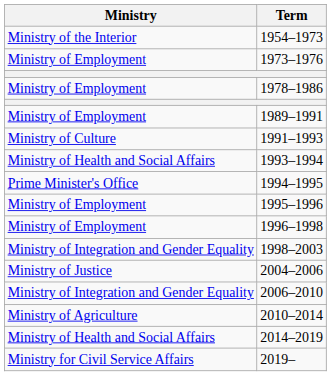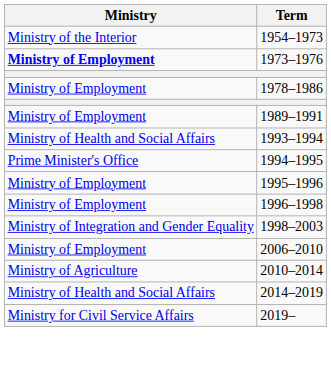 <table class="wikitable">
 <tr>
 <th>Ministry</th>
 <th>Term</th>
 </tr>
 <tr>
 <td><a href='#'>Ministry of the Interior</a></td>
 <td>1954–1973</td>
 </tr>
 <tr>
-<td><a href='#'>Ministry of Employment</a></td>
+<td><strong><a href='#'>Ministry of Employment</a></strong></td>
 <td>1973–1976</td>
 </tr>
 <tr>
 <th colspan="2"></th>
 </tr>
 <tr>
 <td><a href='#'>Ministry of Employment</a></td>
 <td>1978–1986</td>
 </tr>
 <tr>
 <th colspan="2"></th>
 </tr>
 <tr>
 <td><a href='#'>Ministry of Employment</a></td>
 <td>1989–1991</td>
-</tr>
-<tr>
-<td><a href='#'>Ministry of Culture</a></td>
-<td>1991–1993</td>
 </tr>
 <tr>
 <td><a href='#'>Ministry of Health and Social Affairs</a></td>
 <td>1993–1994</td>
 </tr>
 <tr>
 <td><a href='#'>Prime Minister's Office</a></td>
 <td>1994–1995</td>
 </tr>
 <tr>
 <td><a href='#'>Ministry of Employment</a></td>
 <td>1995–1996</td>
 </tr>
 <tr>
 <td><a href='#'>Ministry of Employment</a></td>
 <td>1996–1998</td>
 </tr>
 <tr>
 <td><a href='#'>Ministry of Integration and Gender Equality</a></td>
 <td>1998–2003</td>
 </tr>
 <tr>
-<td><a href='#'>Ministry of Justice</a></td>
-<td>2004–2006</td>
-</tr>
-<tr>
-<td><a href='#'>Ministry of Integration and Gender Equality</a></td>
+<td><a href='#'>Ministry of Employment</a></td>
 <td>2006–2010</td>
 </tr>
 <tr>
 <td><a href='#'>Ministry of Agriculture</a></td>
 <td>2010–2014</td>
 </tr>
 <tr>
 <td><a href='#'>Ministry of Health and Social Affairs</a></td>
 <td>2014–2019</td>
 </tr>
 <tr>
 <td><a href='#'>Ministry for Civil Service Affairs</a></td>
 <td>2019–</td>
 </tr>
 </table>
